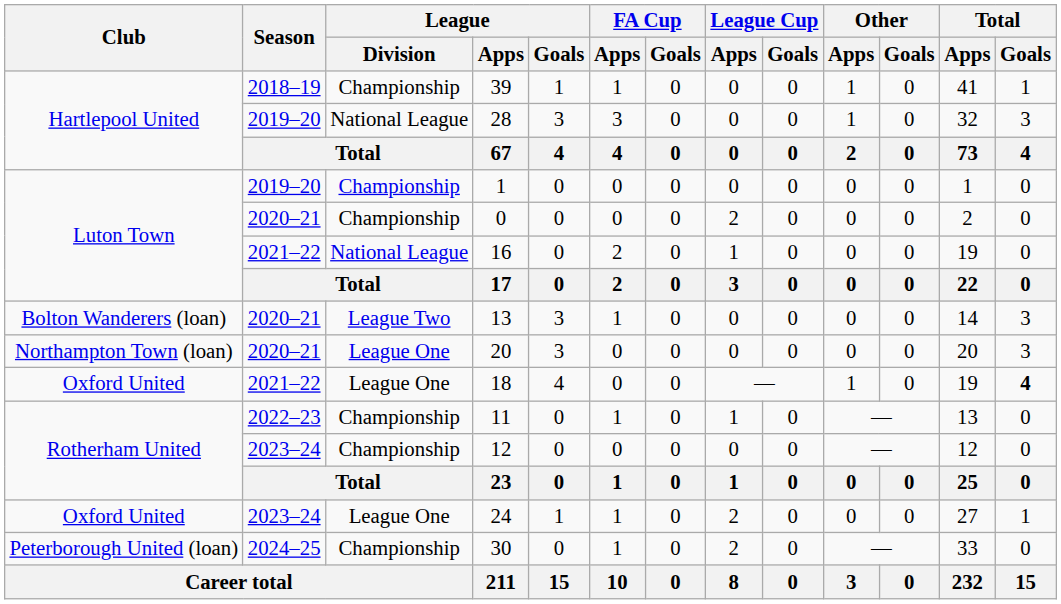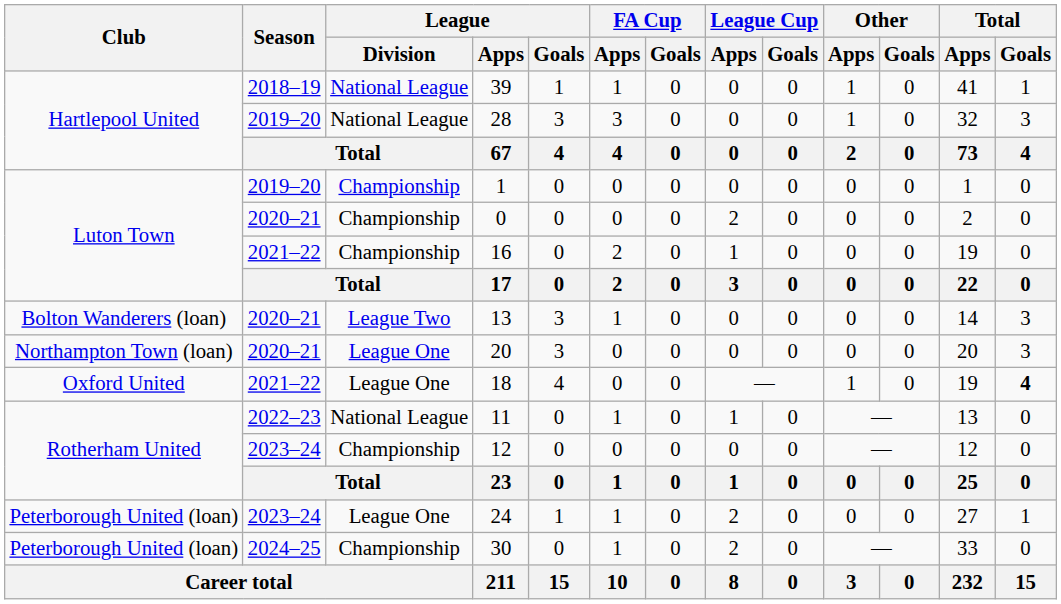 <table class=wikitable style=text-align:center>
 <tr>
 <th rowspan=2>Club</th>
 <th rowspan=2>Season</th>
 <th colspan=3>League</th>
 <th colspan=2><a href='#'>FA Cup</a></th>
 <th colspan=2><a href='#'>League Cup</a></th>
 <th colspan=2>Other</th>
 <th colspan=2>Total</th>
 </tr>
 <tr>
 <th>Division</th>
 <th>Apps</th>
 <th>Goals</th>
 <th>Apps</th>
 <th>Goals</th>
 <th>Apps</th>
 <th>Goals</th>
 <th>Apps</th>
 <th>Goals</th>
 <th>Apps</th>
 <th>Goals</th>
 </tr>
 <tr>
 <td rowspan=3><a href='#'>Hartlepool United</a></td>
 <td><a href='#'>2018–19</a></td>
-<td>Championship</td>
+<td><a href='#'>National League</a></td>
 <td>39</td>
 <td>1</td>
 <td>1</td>
 <td>0</td>
 <td>0</td>
 <td>0</td>
 <td>1</td>
 <td>0</td>
 <td>41</td>
 <td>1</td>
 </tr>
 <tr>
 <td><a href='#'>2019–20</a></td>
 <td>National League</td>
 <td>28</td>
 <td>3</td>
 <td>3</td>
 <td>0</td>
 <td>0</td>
 <td>0</td>
 <td>1</td>
 <td>0</td>
 <td>32</td>
 <td>3</td>
 </tr>
 <tr>
 <th colspan=2>Total</th>
 <th>67</th>
 <th>4</th>
 <th>4</th>
 <th>0</th>
 <th>0</th>
 <th>0</th>
 <th>2</th>
 <th>0</th>
 <th>73</th>
 <th>4</th>
 </tr>
 <tr>
 <td rowspan=4><a href='#'>Luton Town</a></td>
 <td><a href='#'>2019–20</a></td>
 <td><a href='#'>Championship</a></td>
 <td>1</td>
 <td>0</td>
 <td>0</td>
 <td>0</td>
 <td>0</td>
 <td>0</td>
 <td>0</td>
 <td>0</td>
 <td>1</td>
 <td>0</td>
 </tr>
 <tr>
 <td><a href='#'>2020–21</a></td>
 <td>Championship</td>
 <td>0</td>
 <td>0</td>
 <td>0</td>
 <td>0</td>
 <td>2</td>
 <td>0</td>
 <td>0</td>
 <td>0</td>
 <td>2</td>
 <td>0</td>
 </tr>
 <tr>
 <td><a href='#'>2021–22</a></td>
-<td><a href='#'>National League</a></td>
+<td>Championship</td>
 <td>16</td>
 <td>0</td>
 <td>2</td>
 <td>0</td>
 <td>1</td>
 <td>0</td>
 <td>0</td>
 <td>0</td>
 <td>19</td>
 <td>0</td>
 </tr>
 <tr>
 <th colspan=2>Total</th>
 <th>17</th>
 <th>0</th>
 <th>2</th>
 <th>0</th>
 <th>3</th>
 <th>0</th>
 <th>0</th>
 <th>0</th>
 <th>22</th>
 <th>0</th>
 </tr>
 <tr>
 <td><a href='#'>Bolton Wanderers</a> (loan)</td>
 <td><a href='#'>2020–21</a></td>
 <td><a href='#'>League Two</a></td>
 <td>13</td>
 <td>3</td>
 <td>1</td>
 <td>0</td>
 <td>0</td>
 <td>0</td>
 <td>0</td>
 <td>0</td>
 <td>14</td>
 <td>3</td>
 </tr>
 <tr>
 <td><a href='#'>Northampton Town</a> (loan)</td>
 <td><a href='#'>2020–21</a></td>
 <td><a href='#'>League One</a></td>
 <td>20</td>
 <td>3</td>
 <td>0</td>
 <td>0</td>
 <td>0</td>
 <td>0</td>
 <td>0</td>
 <td>0</td>
 <td>20</td>
 <td>3</td>
 </tr>
 <tr>
 <td><a href='#'>Oxford United</a></td>
 <td><a href='#'>2021–22</a></td>
 <td>League One</td>
 <td>18</td>
 <td>4</td>
 <td>0</td>
 <td>0</td>
 <td colspan="2">—</td>
 <td>1</td>
 <td>0</td>
 <td>19</td>
 <td><strong>4</strong></td>
 </tr>
 <tr>
 <td rowspan=3><a href='#'>Rotherham United</a></td>
 <td><a href='#'>2022–23</a></td>
-<td>Championship</td>
+<td>National League</td>
 <td>11</td>
 <td>0</td>
 <td>1</td>
 <td>0</td>
 <td>1</td>
 <td>0</td>
 <td colspan="2">—</td>
 <td>13</td>
 <td>0</td>
 </tr>
 <tr>
 <td><a href='#'>2023–24</a></td>
 <td>Championship</td>
 <td>12</td>
 <td>0</td>
 <td>0</td>
 <td>0</td>
 <td>0</td>
 <td>0</td>
 <td colspan="2">—</td>
 <td>12</td>
 <td>0</td>
 </tr>
 <tr>
 <th colspan=2>Total</th>
 <th>23</th>
 <th>0</th>
 <th>1</th>
 <th>0</th>
 <th>1</th>
 <th>0</th>
 <th>0</th>
 <th>0</th>
 <th>25</th>
 <th>0</th>
 </tr>
 <tr>
-<td><a href='#'>Oxford United</a></td>
+<td><a href='#'>Peterborough United</a> (loan)</td>
 <td><a href='#'>2023–24</a></td>
 <td>League One</td>
 <td>24</td>
 <td>1</td>
 <td>1</td>
 <td>0</td>
 <td>2</td>
 <td>0</td>
 <td>0</td>
 <td>0</td>
 <td>27</td>
 <td>1</td>
 </tr>
 <tr>
 <td><a href='#'>Peterborough United</a> (loan)</td>
 <td><a href='#'>2024–25</a></td>
 <td>Championship</td>
 <td>30</td>
 <td>0</td>
 <td>1</td>
 <td>0</td>
 <td>2</td>
 <td>0</td>
 <td colspan="2">—</td>
 <td>33</td>
 <td>0</td>
 </tr>
 <tr>
 <th colspan=3>Career total</th>
 <th>211</th>
 <th>15</th>
 <th>10</th>
 <th>0</th>
 <th>8</th>
 <th>0</th>
 <th>3</th>
 <th>0</th>
 <th>232</th>
 <th>15</th>
 </tr>
 </table>
